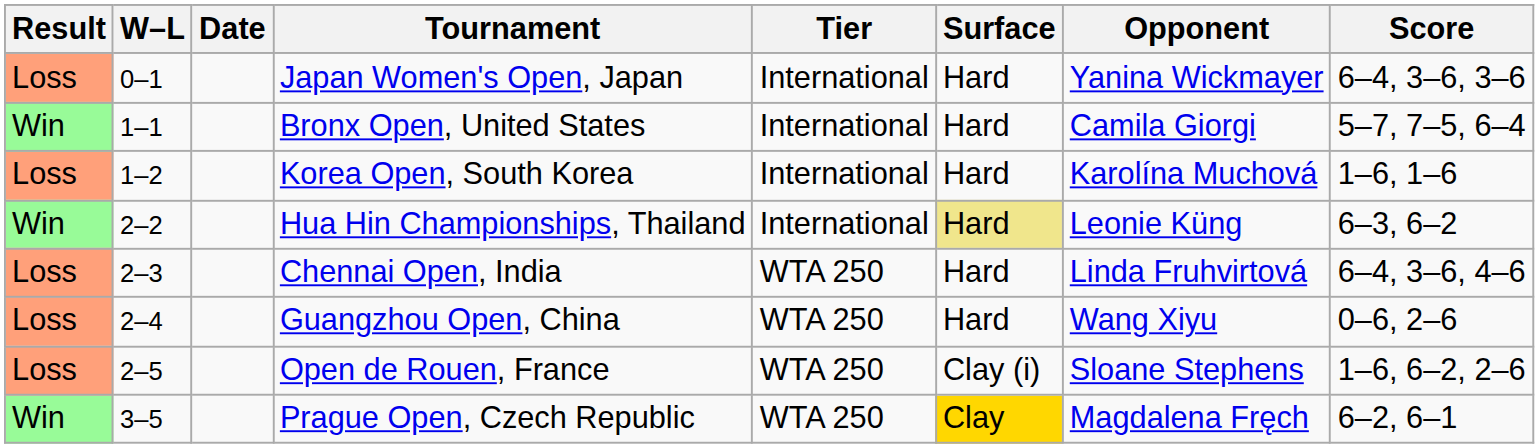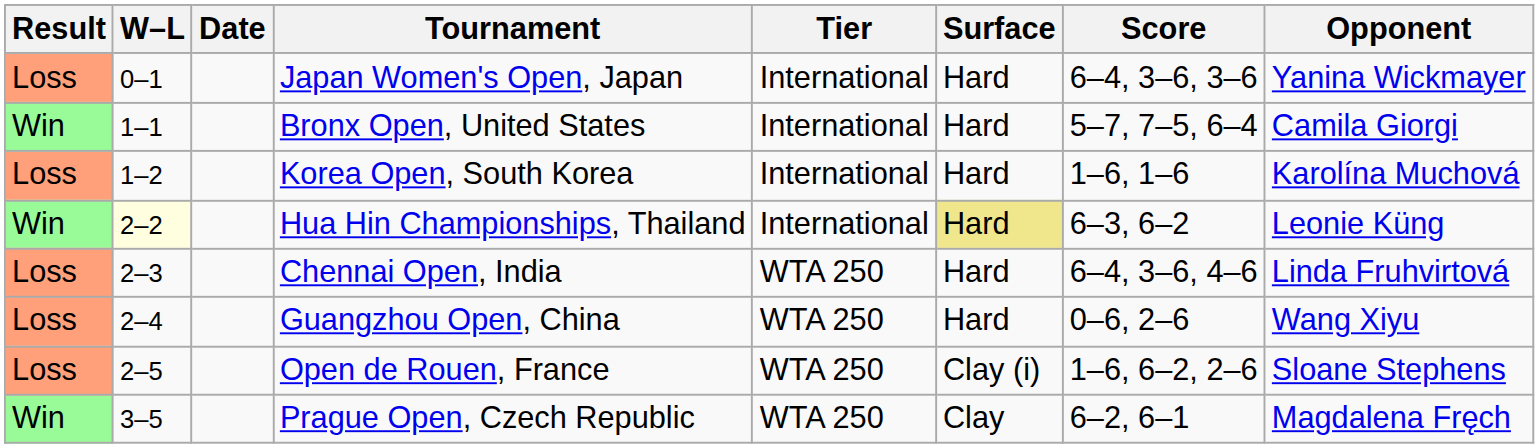 <table class="sortable wikitable">
 <tr>
 <th>Result</th>
 <th class=unsortable>W–L</th>
 <th>Date</th>
 <th>Tournament</th>
 <th>Tier</th>
 <th>Surface</th>
+<th class=unsortable>Score</th>
 <th>Opponent</th>
-<th class=unsortable>Score</th>
 </tr>
 <tr>
 <td bgcolor=ffa07a>Loss</td>
 <td><small>0–1</small></td>
 <td><a href='#'></a></td>
 <td><a href='#'>Japan Women's Open</a>, Japan</td>
 <td>International</td>
 <td>Hard</td>
+<td>6–4, 3–6, 3–6</td>
 <td> <a href='#'>Yanina Wickmayer</a></td>
-<td>6–4, 3–6, 3–6</td>
 </tr>
 <tr>
 <td bgcolor=98FB98>Win</td>
 <td><small>1–1</small></td>
 <td><a href='#'></a></td>
 <td><a href='#'>Bronx Open</a>, United States</td>
 <td>International</td>
 <td>Hard</td>
+<td>5–7, 7–5, 6–4</td>
 <td> <a href='#'>Camila Giorgi</a></td>
-<td>5–7, 7–5, 6–4</td>
 </tr>
 <tr>
 <td bgcolor=ffa07a>Loss</td>
 <td><small>1–2</small></td>
 <td><a href='#'></a></td>
 <td><a href='#'>Korea Open</a>, South Korea</td>
 <td>International</td>
 <td>Hard</td>
+<td>1–6, 1–6</td>
 <td> <a href='#'>Karolína Muchová</a></td>
-<td>1–6, 1–6</td>
 </tr>
 <tr>
 <td bgcolor=98FB98>Win</td>
-<td><small>2–2</small></td>
+<td style="background: lightyellow;"><small>2–2</small></td>
 <td><a href='#'></a></td>
 <td><a href='#'>Hua Hin Championships</a>, Thailand</td>
 <td>International</td>
 <td style="background: khaki;">Hard</td>
+<td>6–3, 6–2</td>
 <td> <a href='#'>Leonie Küng</a></td>
-<td>6–3, 6–2</td>
 </tr>
 <tr>
 <td bgcolor=ffa07a>Loss</td>
 <td><small>2–3</small></td>
 <td><a href='#'></a></td>
 <td><a href='#'>Chennai Open</a>, India</td>
 <td>WTA 250</td>
 <td>Hard</td>
+<td>6–4, 3–6, 4–6</td>
 <td> <a href='#'>Linda Fruhvirtová</a></td>
-<td>6–4, 3–6, 4–6</td>
 </tr>
 <tr>
 <td bgcolor=ffa07a>Loss</td>
 <td><small>2–4</small></td>
 <td><a href='#'></a></td>
 <td><a href='#'>Guangzhou Open</a>, China</td>
 <td>WTA 250</td>
 <td>Hard</td>
+<td>0–6, 2–6</td>
 <td> <a href='#'>Wang Xiyu</a></td>
-<td>0–6, 2–6</td>
 </tr>
 <tr>
 <td bgcolor=ffa07a>Loss</td>
 <td><small>2–5</small></td>
 <td><a href='#'></a></td>
 <td><a href='#'>Open de Rouen</a>, France</td>
 <td>WTA 250</td>
 <td>Clay (i)</td>
+<td>1–6, 6–2, 2–6</td>
 <td> <a href='#'>Sloane Stephens</a></td>
-<td>1–6, 6–2, 2–6</td>
 </tr>
 <tr>
 <td bgcolor=98FB98>Win</td>
 <td><small>3–5</small></td>
 <td><a href='#'></a></td>
 <td><a href='#'>Prague Open</a>, Czech Republic</td>
 <td>WTA 250</td>
-<td style="background: gold;">Clay</td>
+<td>Clay</td>
+<td>6–2, 6–1</td>
 <td> <a href='#'>Magdalena Fręch</a></td>
-<td>6–2, 6–1</td>
 </tr>
 </table>
